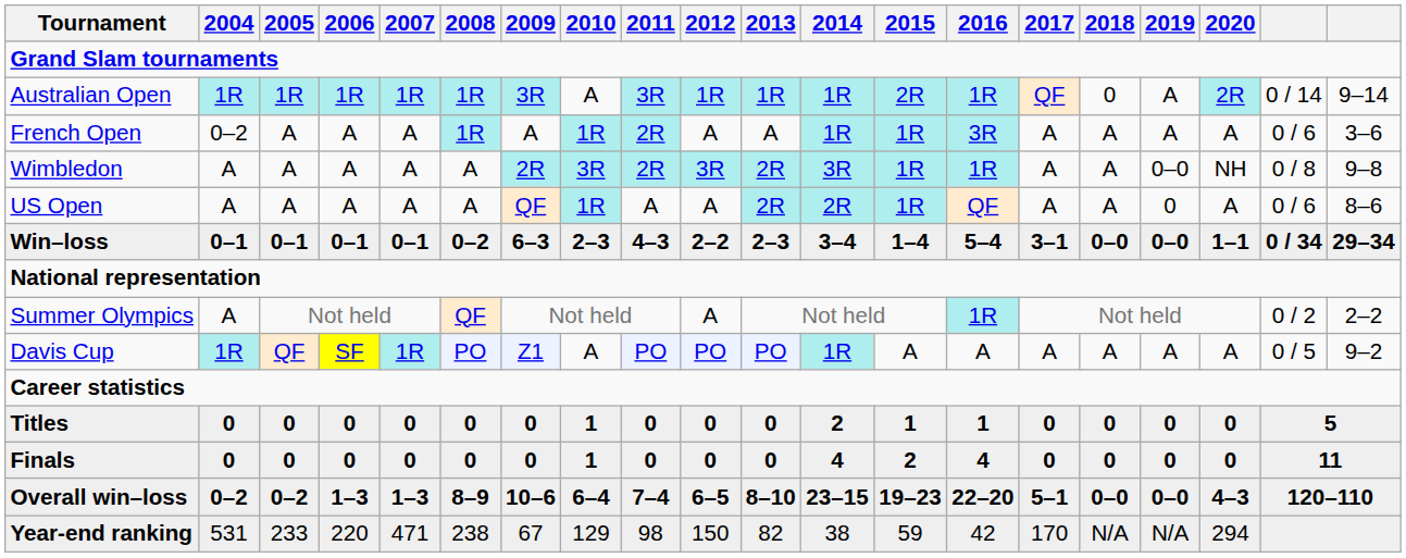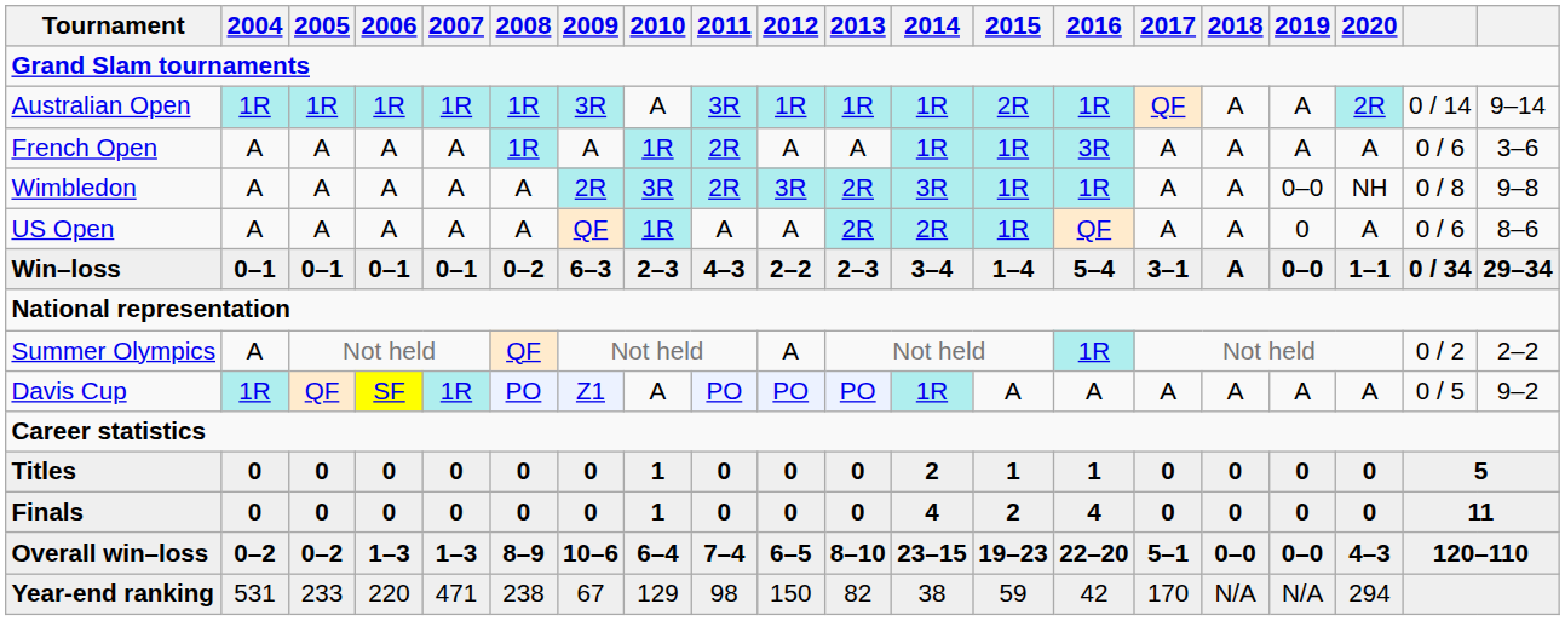 <table class=wikitable style=text-align:center;font-size:97%>
 <tr>
 <th>Tournament</th>
 <th><a href='#'>2004</a></th>
 <th><a href='#'>2005</a></th>
 <th><a href='#'>2006</a></th>
 <th><a href='#'>2007</a></th>
 <th><a href='#'>2008</a></th>
 <th><a href='#'>2009</a></th>
 <th><a href='#'>2010</a></th>
 <th><a href='#'>2011</a></th>
 <th><a href='#'>2012</a></th>
 <th><a href='#'>2013</a></th>
 <th><a href='#'>2014</a></th>
 <th><a href='#'>2015</a></th>
 <th><a href='#'>2016</a></th>
 <th><a href='#'>2017</a></th>
 <th><a href='#'>2018</a></th>
 <th><a href='#'>2019</a></th>
 <th><a href='#'>2020</a></th>
 <th></th>
 <th></th>
 </tr>
 <tr>
 <td colspan="20" align="left"><strong><a href='#'>Grand Slam tournaments</a></strong></td>
 </tr>
 <tr>
 <td align=left><a href='#'>Australian Open</a></td>
 <td bgcolor=afeeee><a href='#'>1R</a></td>
 <td bgcolor=afeeee><a href='#'>1R</a></td>
 <td bgcolor=afeeee><a href='#'>1R</a></td>
 <td bgcolor=afeeee><a href='#'>1R</a></td>
 <td bgcolor=afeeee><a href='#'>1R</a></td>
 <td bgcolor=afeeee><a href='#'>3R</a></td>
 <td>A</td>
 <td bgcolor=afeeee><a href='#'>3R</a></td>
 <td bgcolor=afeeee><a href='#'>1R</a></td>
 <td bgcolor=afeeee><a href='#'>1R</a></td>
 <td bgcolor=afeeee><a href='#'>1R</a></td>
 <td bgcolor=afeeee><a href='#'>2R</a></td>
 <td bgcolor=afeeee><a href='#'>1R</a></td>
 <td bgcolor=ffebcd><a href='#'>QF</a></td>
-<td>0</td>
+<td>A</td>
 <td>A</td>
 <td bgcolor=afeeee><a href='#'>2R</a></td>
 <td>0 / 14</td>
 <td>9–14</td>
 </tr>
 <tr>
 <td align=left><a href='#'>French Open</a></td>
-<td>0–2</td>
+<td>A</td>
 <td>A</td>
 <td>A</td>
 <td>A</td>
 <td bgcolor=afeeee><a href='#'>1R</a></td>
 <td>A</td>
 <td bgcolor=afeeee><a href='#'>1R</a></td>
 <td bgcolor=afeeee><a href='#'>2R</a></td>
 <td>A</td>
 <td>A</td>
 <td bgcolor=afeeee><a href='#'>1R</a></td>
 <td bgcolor=afeeee><a href='#'>1R</a></td>
 <td bgcolor=afeeee><a href='#'>3R</a></td>
 <td>A</td>
 <td>A</td>
 <td>A</td>
 <td>A</td>
 <td>0 / 6</td>
 <td>3–6</td>
 </tr>
 <tr>
 <td align=left><a href='#'>Wimbledon</a></td>
 <td>A</td>
 <td>A</td>
 <td>A</td>
 <td>A</td>
 <td>A</td>
 <td bgcolor=afeeee><a href='#'>2R</a></td>
 <td bgcolor=afeeee><a href='#'>3R</a></td>
 <td bgcolor=afeeee><a href='#'>2R</a></td>
 <td bgcolor=afeeee><a href='#'>3R</a></td>
 <td bgcolor=afeeee><a href='#'>2R</a></td>
 <td bgcolor=afeeee><a href='#'>3R</a></td>
 <td bgcolor=afeeee><a href='#'>1R</a></td>
 <td bgcolor=afeeee><a href='#'>1R</a></td>
 <td>A</td>
 <td>A</td>
 <td>0–0</td>
 <td>NH</td>
 <td>0 / 8</td>
 <td>9–8</td>
 </tr>
 <tr>
 <td align=left><a href='#'>US Open</a></td>
 <td>A</td>
 <td>A</td>
 <td>A</td>
 <td>A</td>
 <td>A</td>
 <td bgcolor=ffebcd><a href='#'>QF</a></td>
 <td bgcolor=afeeee><a href='#'>1R</a></td>
 <td>A</td>
 <td>A</td>
 <td bgcolor=afeeee><a href='#'>2R</a></td>
 <td bgcolor=afeeee><a href='#'>2R</a></td>
 <td bgcolor=afeeee><a href='#'>1R</a></td>
 <td bgcolor=ffebcd><a href='#'>QF</a></td>
 <td>A</td>
 <td>A</td>
 <td>0</td>
 <td>A</td>
 <td>0 / 6</td>
 <td>8–6</td>
 </tr>
 <tr style="font-weight:bold; background:#efefef;">
 <td style=text-align:left>Win–loss</td>
 <td>0–1</td>
 <td>0–1</td>
 <td>0–1</td>
 <td>0–1</td>
 <td>0–2</td>
 <td>6–3</td>
 <td>2–3</td>
 <td>4–3</td>
 <td>2–2</td>
 <td>2–3</td>
 <td>3–4</td>
 <td>1–4</td>
 <td>5–4</td>
 <td>3–1</td>
-<td>0–0</td>
+<td>A</td>
 <td>0–0</td>
 <td>1–1</td>
 <td>0 / 34</td>
 <td>29–34</td>
 </tr>
 <tr>
 <td colspan="20" style="text-align:left;"><strong>National representation</strong></td>
 </tr>
 <tr>
 <td align=left><a href='#'>Summer Olympics</a></td>
 <td>A</td>
 <td colspan="3" style=color:#767676>Not held</td>
 <td bgcolor=ffebcd><a href='#'>QF</a></td>
 <td colspan="3" style=color:#767676>Not held</td>
 <td>A</td>
 <td colspan="3" style=color:#767676>Not held</td>
 <td bgcolor=afeeee><a href='#'>1R</a></td>
 <td colspan="4" style=color:#767676>Not held</td>
 <td>0 / 2</td>
 <td>2–2</td>
 </tr>
 <tr>
 <td align=left><a href='#'>Davis Cup</a></td>
 <td bgcolor=afeeee><a href='#'>1R</a></td>
 <td bgcolor=ffebcd><a href='#'>QF</a></td>
 <td bgcolor=yellow><a href='#'>SF</a></td>
 <td bgcolor=afeeee><a href='#'>1R</a></td>
 <td bgcolor=ecf2ff><a href='#'>PO</a></td>
 <td bgcolor=ecf2ff><a href='#'>Z1</a></td>
 <td>A</td>
 <td bgcolor=ecf2ff><a href='#'>PO</a></td>
 <td bgcolor=ecf2ff><a href='#'>PO</a></td>
 <td bgcolor=ecf2ff><a href='#'>PO</a></td>
 <td bgcolor=afeeee><a href='#'>1R</a></td>
 <td>A</td>
 <td>A</td>
 <td>A</td>
 <td>A</td>
 <td>A</td>
 <td>A</td>
 <td>0 / 5</td>
 <td>9–2</td>
 </tr>
 <tr>
 <td colspan="20" align="left"><strong>Career statistics</strong></td>
 </tr>
 <tr style="font-weight:bold; background:#efefef;">
 <td style=text-align:left>Titles</td>
 <td>0</td>
 <td>0</td>
 <td>0</td>
 <td>0</td>
 <td>0</td>
 <td>0</td>
 <td>1</td>
 <td>0</td>
 <td>0</td>
 <td>0</td>
 <td>2</td>
 <td>1</td>
 <td>1</td>
 <td>0</td>
 <td>0</td>
 <td>0</td>
 <td>0</td>
 <td colspan="2">5</td>
 </tr>
 <tr style="font-weight:bold; background:#efefef;">
 <td style=text-align:left>Finals</td>
 <td>0</td>
 <td>0</td>
 <td>0</td>
 <td>0</td>
 <td>0</td>
 <td>0</td>
 <td>1</td>
 <td>0</td>
 <td>0</td>
 <td>0</td>
 <td>4</td>
 <td>2</td>
 <td>4</td>
 <td>0</td>
 <td>0</td>
 <td>0</td>
 <td>0</td>
 <td colspan="2">11</td>
 </tr>
 <tr style="font-weight:bold; background:#efefef;">
 <td style=text-align:left>Overall win–loss</td>
 <td>0–2</td>
 <td>0–2</td>
 <td>1–3</td>
 <td>1–3</td>
 <td>8–9</td>
 <td>10–6</td>
 <td>6–4</td>
 <td>7–4</td>
 <td>6–5</td>
 <td>8–10</td>
 <td>23–15</td>
 <td>19–23</td>
 <td>22–20</td>
 <td>5–1</td>
 <td>0–0</td>
 <td>0–0</td>
 <td>4–3</td>
 <td colspan="2">120–110</td>
 </tr>
 <tr bgcolor=efefef>
 <td align=left><strong>Year-end ranking</strong></td>
 <td>531</td>
 <td>233</td>
 <td>220</td>
 <td>471</td>
 <td>238</td>
 <td>67</td>
 <td>129</td>
 <td>98</td>
 <td>150</td>
 <td>82</td>
 <td>38</td>
 <td>59</td>
 <td>42</td>
 <td>170</td>
 <td>N/A</td>
 <td>N/A</td>
 <td>294</td>
 <td colspan="2"><strong></strong></td>
 </tr>
 </table>
